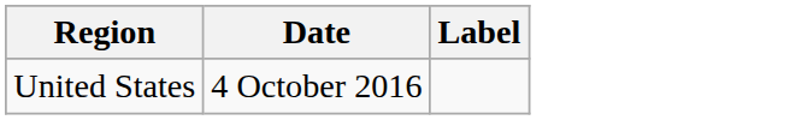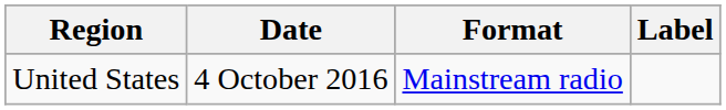 <table class=wikitable>
 <tr>
 <th>Region</th>
 <th>Date</th>
+<th>Format</th>
 <th>Label</th>
 </tr>
 <tr>
 <td>United States</td>
 <td>4 October 2016</td>
+<td><a href='#'>Mainstream radio</a></td>
 <td></td>
 </tr>
 </table>
